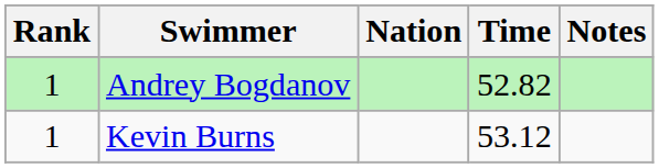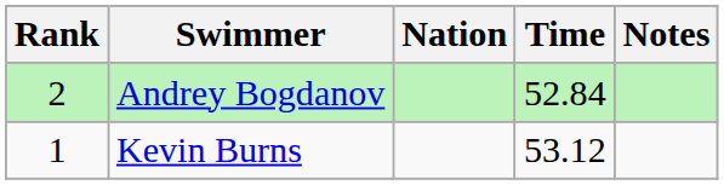 <table class="wikitable sortable" style="text-align:center">
 <tr>
 <th>Rank</th>
 <th>Swimmer</th>
 <th>Nation</th>
 <th>Time</th>
 <th>Notes</th>
 </tr>
 <tr bgcolor=bbf3bb>
-<td>1</td>
+<td>2</td>
 <td align=left><a href='#'>Andrey Bogdanov</a></td>
 <td align=left></td>
-<td>52.82</td>
+<td>52.84</td>
 <td></td>
 </tr>
 <tr>
 <td>1</td>
 <td align=left><a href='#'>Kevin Burns</a></td>
 <td align=left></td>
 <td>53.12</td>
 <td></td>
 </tr>
 </table>
